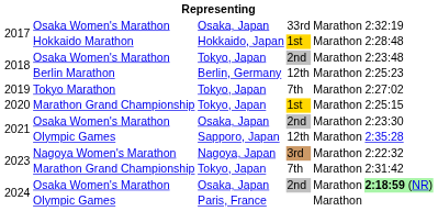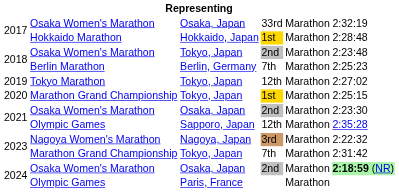 <table>
 <tr>
 <th colspan="6">Representing </th>
 </tr>
 <tr>
 <td rowspan=2>2017</td>
 <td><a href='#'>Osaka Women's Marathon</a></td>
 <td><a href='#'>Osaka, Japan</a></td>
 <td>33rd</td>
 <td>Marathon</td>
 <td>2:32:19</td>
 </tr>
 <tr>
 <td><a href='#'>Hokkaido Marathon</a></td>
 <td><a href='#'>Hokkaido, Japan</a></td>
 <td bgcolor=gold>1st</td>
 <td>Marathon</td>
 <td>2:28:48</td>
 </tr>
 <tr>
 <td rowspan=2>2018</td>
 <td><a href='#'>Osaka Women's Marathon</a></td>
 <td><a href='#'>Tokyo, Japan</a></td>
 <td bgcolor=silver>2nd</td>
 <td>Marathon</td>
 <td>2:23:48</td>
 </tr>
 <tr>
 <td><a href='#'>Berlin Marathon</a></td>
 <td><a href='#'>Berlin, Germany</a></td>
-<td>12th</td>
+<td>7th</td>
 <td>Marathon</td>
 <td>2:25:23</td>
 </tr>
 <tr>
 <td>2019</td>
 <td><a href='#'>Tokyo Marathon</a></td>
 <td><a href='#'>Tokyo, Japan</a></td>
-<td>7th</td>
+<td>12th</td>
 <td>Marathon</td>
 <td>2:27:02</td>
 </tr>
 <tr>
 <td>2020</td>
 <td><a href='#'>Marathon Grand Championship</a></td>
 <td><a href='#'>Tokyo, Japan</a></td>
 <td bgcolor=gold>1st</td>
 <td>Marathon</td>
 <td>2:25:15</td>
 </tr>
 <tr>
 <td rowspan=2>2021</td>
 <td><a href='#'>Osaka Women's Marathon</a></td>
 <td><a href='#'>Osaka, Japan</a></td>
 <td bgcolor=silver>2nd</td>
 <td>Marathon</td>
 <td>2:23:30</td>
 </tr>
 <tr>
 <td><a href='#'>Olympic Games</a></td>
 <td><a href='#'>Sapporo, Japan</a></td>
 <td>12th</td>
 <td>Marathon</td>
 <td><a href='#'>2:35:28</a></td>
 </tr>
 <tr>
 <td rowspan=2>2023</td>
 <td><a href='#'>Nagoya Women's Marathon</a></td>
 <td><a href='#'>Nagoya, Japan</a></td>
 <td bgcolor=cc9966>3rd</td>
 <td>Marathon</td>
 <td>2:22:32</td>
 </tr>
 <tr>
 <td><a href='#'>Marathon Grand Championship</a></td>
 <td><a href='#'>Tokyo, Japan</a></td>
 <td>7th</td>
 <td>Marathon</td>
 <td>2:31:42</td>
 </tr>
 <tr>
 <td rowspan=2>2024</td>
 <td><a href='#'>Osaka Women's Marathon</a></td>
 <td><a href='#'>Osaka, Japan</a></td>
 <td bgcolor=silver>2nd</td>
 <td>Marathon</td>
 <td bgcolor=#A9F5A9><strong>2:18:59</strong> (<a href='#'>NR</a>)</td>
 </tr>
 <tr>
 <td><a href='#'>Olympic Games</a></td>
 <td><a href='#'>Paris, France</a></td>
 <td></td>
 <td>Marathon</td>
 <td></td>
 </tr>
 </table>
